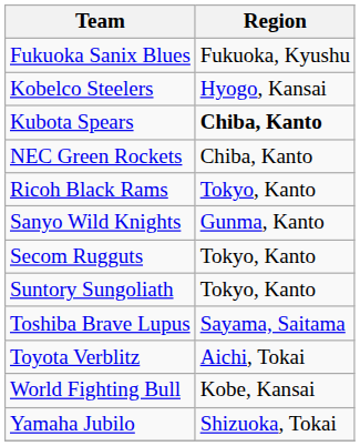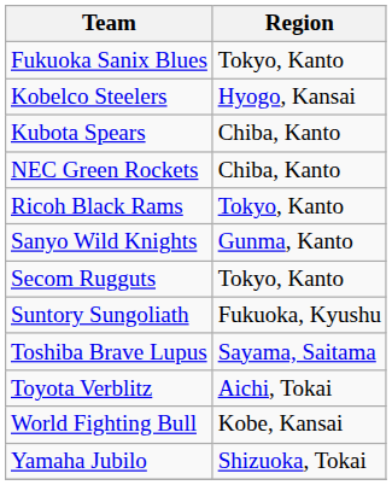 <table class = "wikitable">
 <tr>
 <th>Team</th>
 <th>Region</th>
 </tr>
 <tr>
 <td><a href='#'>Fukuoka Sanix Blues</a></td>
-<td>Fukuoka, Kyushu</td>
+<td>Tokyo, Kanto</td>
 </tr>
 <tr>
 <td><a href='#'>Kobelco Steelers</a></td>
 <td><a href='#'>Hyogo</a>, Kansai</td>
 </tr>
 <tr>
 <td><a href='#'>Kubota Spears</a></td>
-<td><strong>Chiba, Kanto</strong></td>
+<td>Chiba, Kanto</td>
 </tr>
 <tr>
 <td><a href='#'>NEC Green Rockets</a></td>
 <td>Chiba, Kanto</td>
 </tr>
 <tr>
 <td><a href='#'>Ricoh Black Rams</a></td>
 <td><a href='#'>Tokyo</a>, Kanto</td>
 </tr>
 <tr>
 <td><a href='#'>Sanyo Wild Knights</a></td>
 <td><a href='#'>Gunma</a>, Kanto</td>
 </tr>
 <tr>
 <td><a href='#'>Secom Rugguts</a></td>
 <td>Tokyo, Kanto</td>
 </tr>
 <tr>
 <td><a href='#'>Suntory Sungoliath</a></td>
-<td>Tokyo, Kanto</td>
+<td>Fukuoka, Kyushu</td>
 </tr>
 <tr>
 <td><a href='#'>Toshiba Brave Lupus</a></td>
 <td><a href='#'>Sayama, Saitama</a></td>
 </tr>
 <tr>
 <td><a href='#'>Toyota Verblitz</a></td>
 <td><a href='#'>Aichi</a>, Tokai</td>
 </tr>
 <tr>
 <td><a href='#'>World Fighting Bull</a></td>
 <td>Kobe, Kansai</td>
 </tr>
 <tr>
 <td><a href='#'>Yamaha Jubilo</a></td>
 <td><a href='#'>Shizuoka</a>, Tokai</td>
 </tr>
 <tr>
 </tr>
 </table>
